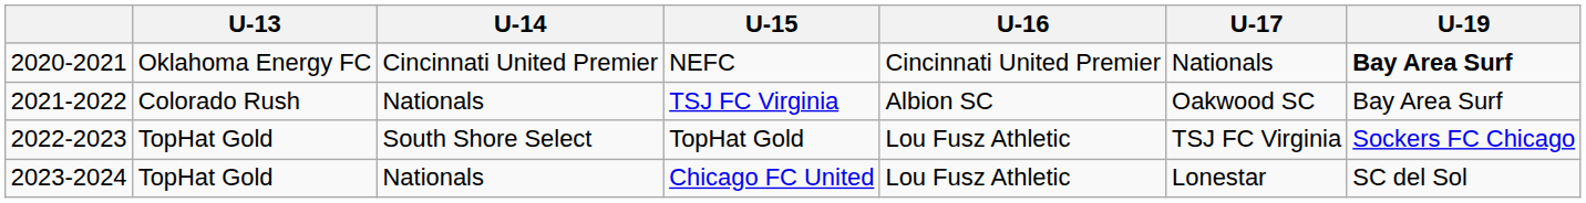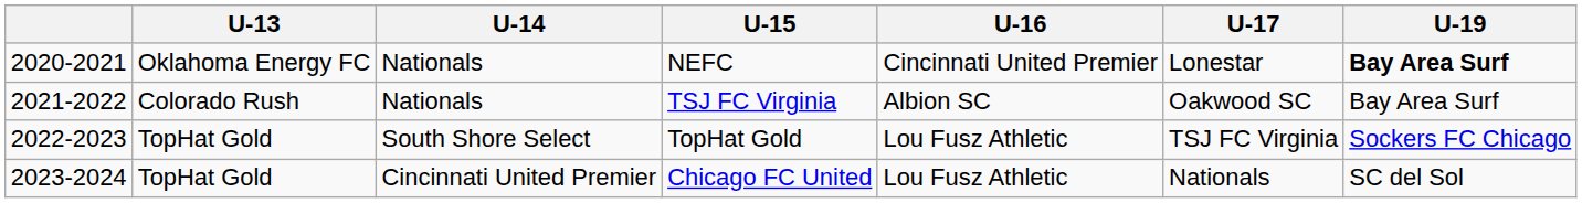 <table class="wikitable">
 <tr>
 <th></th>
 <th>U-13</th>
 <th>U-14</th>
 <th>U-15</th>
 <th>U-16</th>
 <th>U-17</th>
 <th>U-19</th>
 </tr>
 <tr>
 <td>2020-2021</td>
 <td>Oklahoma Energy FC</td>
-<td>Cincinnati United Premier</td>
+<td>Nationals</td>
 <td>NEFC</td>
 <td>Cincinnati United Premier</td>
-<td>Nationals</td>
+<td>Lonestar</td>
 <td><strong>Bay Area Surf</strong></td>
 </tr>
 <tr>
 <td>2021-2022</td>
 <td>Colorado Rush</td>
 <td>Nationals</td>
 <td><a href='#'>TSJ FC Virginia</a></td>
 <td>Albion SC</td>
 <td>Oakwood SC</td>
 <td>Bay Area Surf</td>
 </tr>
 <tr>
 <td>2022-2023</td>
 <td>TopHat Gold</td>
 <td>South Shore Select</td>
 <td>TopHat Gold</td>
 <td>Lou Fusz Athletic</td>
 <td>TSJ FC Virginia</td>
 <td><a href='#'>Sockers FC Chicago</a></td>
 </tr>
 <tr>
 <td>2023-2024</td>
 <td>TopHat Gold</td>
-<td>Nationals</td>
+<td>Cincinnati United Premier</td>
 <td><a href='#'>Chicago FC United</a></td>
 <td>Lou Fusz Athletic</td>
-<td>Lonestar</td>
+<td>Nationals</td>
 <td>SC del Sol</td>
 </tr>
 </table>
